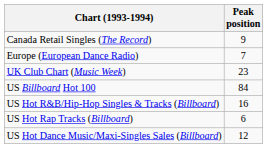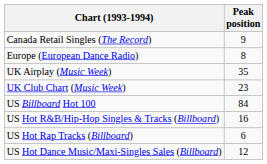 <table class="wikitable sortable">
 <tr>
 <th align="left">Chart (1993-1994)</th>
 <th align="center">Peak <br>position</th>
 </tr>
 <tr>
 <td align="left">Canada Retail Singles (<em><a href='#'>The Record</a></em>)</td>
 <td align="center">9</td>
 </tr>
 <tr>
 <td align="left">Europe (<a href='#'>European Dance Radio</a>)</td>
-<td align="center">7</td>
+<td align="center">8</td>
+</tr>
+<tr>
+<td align="left">UK Airplay (<em><a href='#'>Music Week</a></em>)</td>
+<td align="center">35</td>
 </tr>
 <tr>
 <td align="left"><a href='#'>UK Club Chart</a> (<em><a href='#'>Music Week</a></em>)</td>
 <td align="center">23</td>
 </tr>
 <tr>
 <td align="left">US <em><a href='#'>Billboard</a></em> <a href='#'>Hot 100</a></td>
 <td align="center">84</td>
 </tr>
 <tr>
 <td align="left">US <a href='#'>Hot R&B/Hip-Hop Singles & Tracks</a> (<em><a href='#'>Billboard</a></em>)</td>
 <td align="center">16</td>
 </tr>
 <tr>
 <td align="left">US <a href='#'>Hot Rap Tracks</a> (<em><a href='#'>Billboard</a></em>)</td>
 <td align="center">6</td>
 </tr>
 <tr>
 <td align="left">US <a href='#'>Hot Dance Music/Maxi-Singles Sales</a> (<em><a href='#'>Billboard</a></em>)</td>
 <td align="center">12</td>
 </tr>
 </table>
